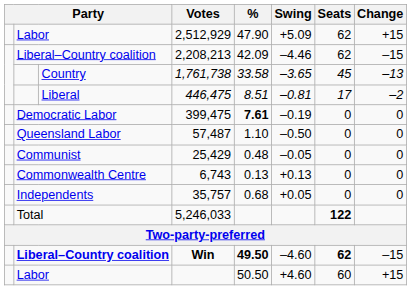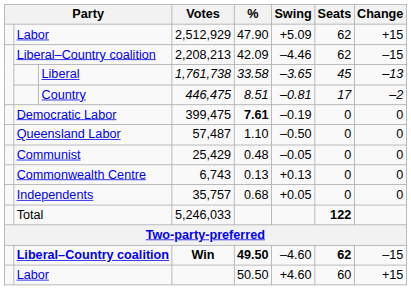 <table class="wikitable">
 <tr>
 <th colspan=3 style="width:180px">Party</th>
 <th style="width:70px">Votes</th>
 <th style="width:40px">%</th>
 <th style="width:40px">Swing</th>
 <th style="width:40px">Seats</th>
 <th style="width:40px">Change</th>
 </tr>
 <tr>
 <td> </td>
 <td colspan=2><a href='#'>Labor</a></td>
 <td align=right>2,512,929</td>
 <td align=right>47.90</td>
 <td align=right>+5.09</td>
 <td align=right>62</td>
 <td align=right>+15</td>
 </tr>
 <tr>
 <td rowspan=3> </td>
 <td colspan=2><a href='#'>Liberal–Country coalition</a></td>
 <td align=right>2,208,213</td>
 <td align=right>42.09</td>
 <td align=right>–4.46</td>
 <td align=right>62</td>
 <td align=right>–15</td>
 </tr>
 <tr>
 <td> </td>
-<td><a href='#'>Country</a></td>
+<td><a href='#'>Liberal</a></td>
 <td align=right><em>1,761,738</em></td>
 <td align=right><em>33.58</em></td>
 <td align=right><em>–3.65</em></td>
 <td align=right><em>45</em></td>
 <td align=right><em>–13</em></td>
 </tr>
 <tr>
 <td> </td>
-<td><a href='#'>Liberal</a></td>
+<td><a href='#'>Country</a></td>
 <td align=right><em>446,475</em></td>
 <td align=right><em>8.51</em></td>
 <td align=right><em>–0.81</em></td>
 <td align=right><em>17</em></td>
 <td align=right><em>–2</em></td>
 </tr>
 <tr>
 <td> </td>
 <td colspan=2><a href='#'>Democratic Labor</a></td>
 <td align=right>399,475</td>
 <td align=right><strong>7.61</strong></td>
 <td align=right>–0.19</td>
 <td align=right>0</td>
 <td align=right>0</td>
 </tr>
 <tr>
 <td> </td>
 <td colspan=2><a href='#'>Queensland Labor</a></td>
 <td align=right>57,487</td>
 <td align=right>1.10</td>
 <td align=right>–0.50</td>
 <td align=right>0</td>
 <td align=right>0</td>
 </tr>
 <tr>
 <td> </td>
 <td colspan=2><a href='#'>Communist</a></td>
 <td align=right>25,429</td>
 <td align=right>0.48</td>
 <td align=right>–0.05</td>
 <td align=right>0</td>
 <td align=right>0</td>
 </tr>
 <tr>
 <td> </td>
 <td colspan=2><a href='#'>Commonwealth Centre</a></td>
 <td align=right>6,743</td>
 <td align=right>0.13</td>
 <td align=right>+0.13</td>
 <td align=right>0</td>
 <td align=right>0</td>
 </tr>
 <tr>
 <td> </td>
 <td colspan=2><a href='#'>Independents</a></td>
 <td align=right>35,757</td>
 <td align=right>0.68</td>
 <td align=right>+0.05</td>
 <td align=right>0</td>
 <td align=right>0</td>
 </tr>
 <tr>
 <td> </td>
 <td colspan=2>Total</td>
 <td align=right>5,246,033</td>
 <td align=right> </td>
 <td align=right> </td>
 <td align=right><strong>122</strong></td>
 <td align=right></td>
 </tr>
 <tr>
 <th colspan=8 align=center><a href='#'>Two-party-preferred</a> </th>
 </tr>
 <tr>
 <td> </td>
 <td colspan=2><strong><a href='#'>Liberal–Country coalition</a></strong></td>
 <td align=center><strong>Win</strong></td>
 <td align=right><strong>49.50</strong></td>
 <td align=right>–4.60</td>
 <td align=right><strong>62</strong></td>
 <td align=right>–15</td>
 </tr>
 <tr>
 <td> </td>
 <td colspan=2><a href='#'>Labor</a></td>
 <td align=center></td>
 <td align=right>50.50</td>
 <td align=right>+4.60</td>
 <td align=right>60</td>
 <td align=right>+15</td>
 </tr>
 </table>
